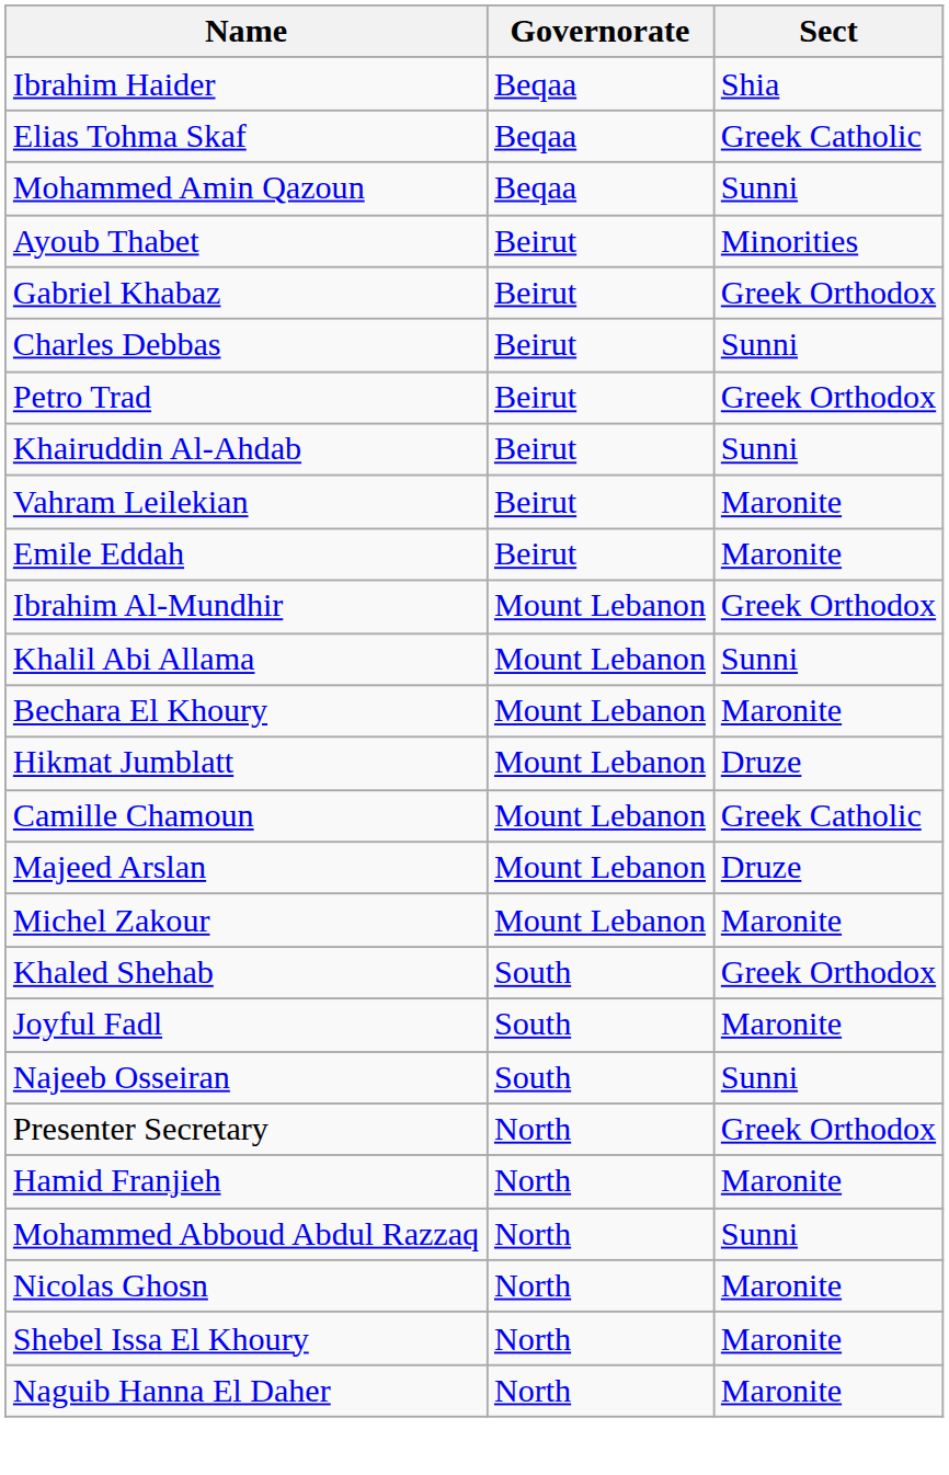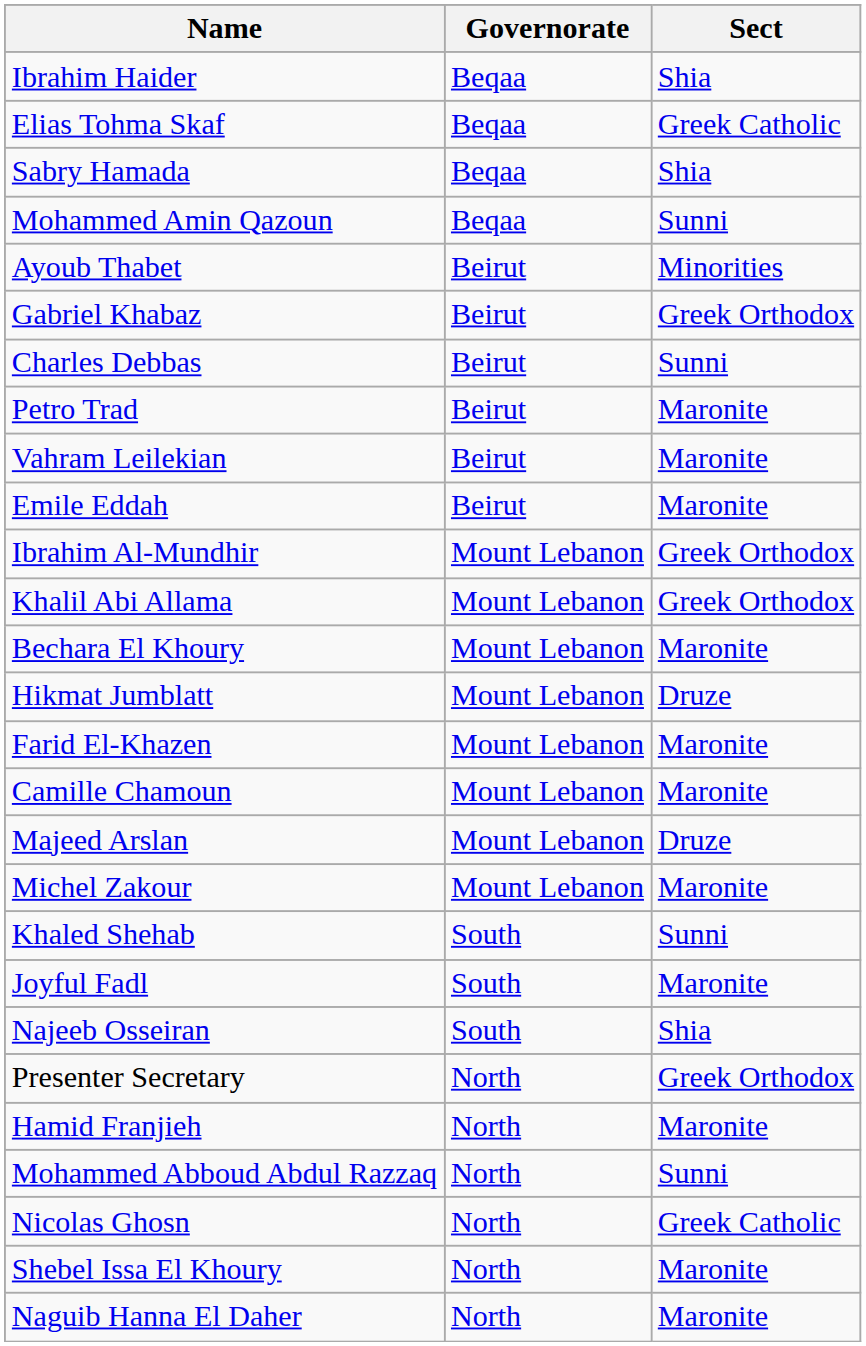 <table class="wikitable sortable">
 <tr>
 <th>Name</th>
 <th>Governorate</th>
 <th>Sect</th>
 </tr>
 <tr>
 <td><a href='#'>Ibrahim Haider</a></td>
 <td><a href='#'>Beqaa</a></td>
 <td><a href='#'>Shia</a></td>
 </tr>
 <tr>
 <td><a href='#'>Elias Tohma Skaf</a></td>
 <td><a href='#'>Beqaa</a></td>
 <td><a href='#'>Greek Catholic</a></td>
+</tr>
+<tr>
+<td><a href='#'>Sabry Hamada</a></td>
+<td><a href='#'>Beqaa</a></td>
+<td><a href='#'>Shia</a></td>
 </tr>
 <tr>
 <td><a href='#'>Mohammed Amin Qazoun</a></td>
 <td><a href='#'>Beqaa</a></td>
 <td><a href='#'>Sunni</a></td>
 </tr>
 <tr>
 <td><a href='#'>Ayoub Thabet</a></td>
 <td><a href='#'>Beirut</a></td>
 <td><a href='#'>Minorities</a></td>
 </tr>
 <tr>
 <td><a href='#'>Gabriel Khabaz</a></td>
 <td><a href='#'>Beirut</a></td>
 <td><a href='#'>Greek Orthodox</a></td>
 </tr>
 <tr>
 <td><a href='#'>Charles Debbas</a></td>
 <td><a href='#'>Beirut</a></td>
 <td><a href='#'>Sunni</a></td>
 </tr>
 <tr>
 <td><a href='#'>Petro Trad</a></td>
 <td><a href='#'>Beirut</a></td>
-<td><a href='#'>Greek Orthodox</a></td>
-</tr>
-<tr>
-<td><a href='#'>Khairuddin Al-Ahdab</a></td>
-<td><a href='#'>Beirut</a></td>
-<td><a href='#'>Sunni</a></td>
+<td><a href='#'>Maronite</a></td>
 </tr>
 <tr>
 <td><a href='#'>Vahram Leilekian</a></td>
 <td><a href='#'>Beirut</a></td>
 <td><a href='#'>Maronite</a></td>
 </tr>
 <tr>
 <td><a href='#'>Emile Eddah</a></td>
 <td><a href='#'>Beirut</a></td>
 <td><a href='#'>Maronite</a></td>
 </tr>
 <tr>
 <td><a href='#'>Ibrahim Al-Mundhir</a></td>
 <td><a href='#'>Mount Lebanon</a></td>
 <td><a href='#'>Greek Orthodox</a></td>
 </tr>
 <tr>
 <td><a href='#'>Khalil Abi Allama</a></td>
 <td><a href='#'>Mount Lebanon</a></td>
-<td><a href='#'>Sunni</a></td>
+<td><a href='#'>Greek Orthodox</a></td>
 </tr>
 <tr>
 <td><a href='#'>Bechara El Khoury</a></td>
 <td><a href='#'>Mount Lebanon</a></td>
 <td><a href='#'>Maronite</a></td>
 </tr>
 <tr>
 <td><a href='#'>Hikmat Jumblatt</a></td>
 <td><a href='#'>Mount Lebanon</a></td>
 <td><a href='#'>Druze</a></td>
 </tr>
 <tr>
+<td><a href='#'>Farid El-Khazen</a></td>
+<td><a href='#'>Mount Lebanon</a></td>
+<td><a href='#'>Maronite</a></td>
+</tr>
+<tr>
 <td><a href='#'>Camille Chamoun</a></td>
 <td><a href='#'>Mount Lebanon</a></td>
-<td><a href='#'>Greek Catholic</a></td>
+<td><a href='#'>Maronite</a></td>
 </tr>
 <tr>
 <td><a href='#'>Majeed Arslan</a></td>
 <td><a href='#'>Mount Lebanon</a></td>
 <td><a href='#'>Druze</a></td>
 </tr>
 <tr>
 <td><a href='#'>Michel Zakour</a></td>
 <td><a href='#'>Mount Lebanon</a></td>
 <td><a href='#'>Maronite</a></td>
 </tr>
 <tr>
 <td><a href='#'>Khaled Shehab</a></td>
 <td><a href='#'>South</a></td>
-<td><a href='#'>Greek Orthodox</a></td>
+<td><a href='#'>Sunni</a></td>
 </tr>
 <tr>
 <td><a href='#'>Joyful Fadl</a></td>
 <td><a href='#'>South</a></td>
 <td><a href='#'>Maronite</a></td>
 </tr>
 <tr>
 <td><a href='#'>Najeeb Osseiran</a></td>
 <td><a href='#'>South</a></td>
-<td><a href='#'>Sunni</a></td>
+<td><a href='#'>Shia</a></td>
 </tr>
 <tr>
 <td>Presenter Secretary</td>
 <td><a href='#'>North</a></td>
 <td><a href='#'>Greek Orthodox</a></td>
 </tr>
 <tr>
 <td><a href='#'>Hamid Franjieh</a></td>
 <td><a href='#'>North</a></td>
 <td><a href='#'>Maronite</a></td>
 </tr>
 <tr>
 <td><a href='#'>Mohammed Abboud Abdul Razzaq</a></td>
 <td><a href='#'>North</a></td>
 <td><a href='#'>Sunni</a></td>
 </tr>
 <tr>
 <td><a href='#'>Nicolas Ghosn</a></td>
 <td><a href='#'>North</a></td>
-<td><a href='#'>Maronite</a></td>
+<td><a href='#'>Greek Catholic</a></td>
 </tr>
 <tr>
 <td><a href='#'>Shebel Issa El Khoury</a></td>
 <td><a href='#'>North</a></td>
 <td><a href='#'>Maronite</a></td>
 </tr>
 <tr>
 <td><a href='#'>Naguib Hanna El Daher</a></td>
 <td><a href='#'>North</a></td>
 <td><a href='#'>Maronite</a></td>
 </tr>
 </table>
